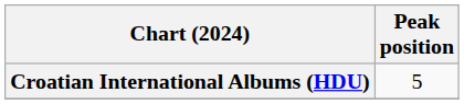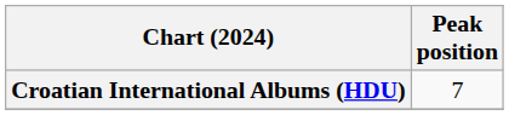 <table class="wikitable sortable plainrowheaders" style="text-align:center">
 <tr>
 <th scope="col">Chart (2024)</th>
 <th scope="col">Peak<br>position</th>
 </tr>
 <tr>
 <th scope="row">Croatian International Albums (<a href='#'>HDU</a>)</th>
-<td>5</td>
+<td>7</td>
 </tr>
 <tr>
 </tr>
 </table>
